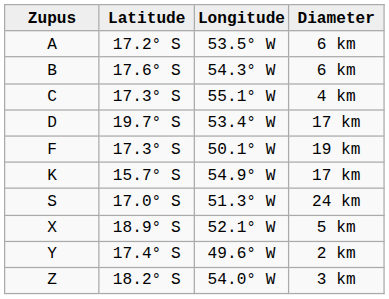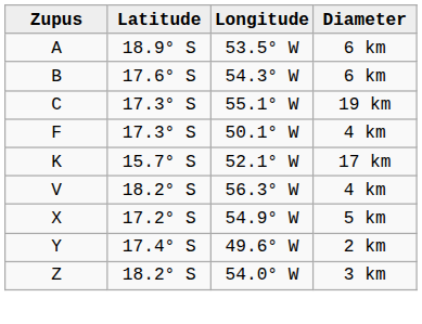 <table class="wikitable">
 <tr>
 <th width="25%" style="background:#eeeeee;">Zupus</th>
 <th width="25%" style="background:#eeeeee;">Latitude</th>
 <th width="25%" style="background:#eeeeee;">Longitude</th>
 <th width="25%" style="background:#eeeeee;">Diameter</th>
 </tr>
 <tr>
 <td align="center">A</td>
-<td align="center">17.2° S</td>
+<td align="center">18.9° S</td>
 <td align="center">53.5° W</td>
 <td align="center">6 km</td>
 </tr>
 <tr>
 <td align="center">B</td>
 <td align="center">17.6° S</td>
 <td align="center">54.3° W</td>
 <td align="center">6 km</td>
 </tr>
 <tr>
 <td align="center">C</td>
 <td align="center">17.3° S</td>
 <td align="center">55.1° W</td>
-<td align="center">4 km</td>
-</tr>
-<tr>
-<td align="center">D</td>
-<td align="center">19.7° S</td>
-<td align="center">53.4° W</td>
-<td align="center">17 km</td>
+<td align="center">19 km</td>
 </tr>
 <tr>
 <td align="center">F</td>
 <td align="center">17.3° S</td>
 <td align="center">50.1° W</td>
-<td align="center">19 km</td>
+<td align="center">4 km</td>
 </tr>
 <tr>
 <td align="center">K</td>
 <td align="center">15.7° S</td>
-<td align="center">54.9° W</td>
+<td align="center">52.1° W</td>
 <td align="center">17 km</td>
 </tr>
 <tr>
-<td align="center">S</td>
-<td align="center">17.0° S</td>
-<td align="center">51.3° W</td>
-<td align="center">24 km</td>
+<td align="center">V</td>
+<td align="center">18.2° S</td>
+<td align="center">56.3° W</td>
+<td align="center">4 km</td>
 </tr>
 <tr>
 <td align="center">X</td>
-<td align="center">18.9° S</td>
-<td align="center">52.1° W</td>
+<td align="center">17.2° S</td>
+<td align="center">54.9° W</td>
 <td align="center">5 km</td>
 </tr>
 <tr>
 <td align="center">Y</td>
 <td align="center">17.4° S</td>
 <td align="center">49.6° W</td>
 <td align="center">2 km</td>
 </tr>
 <tr>
 <td align="center">Z</td>
 <td align="center">18.2° S</td>
 <td align="center">54.0° W</td>
 <td align="center">3 km</td>
 </tr>
 </table>
